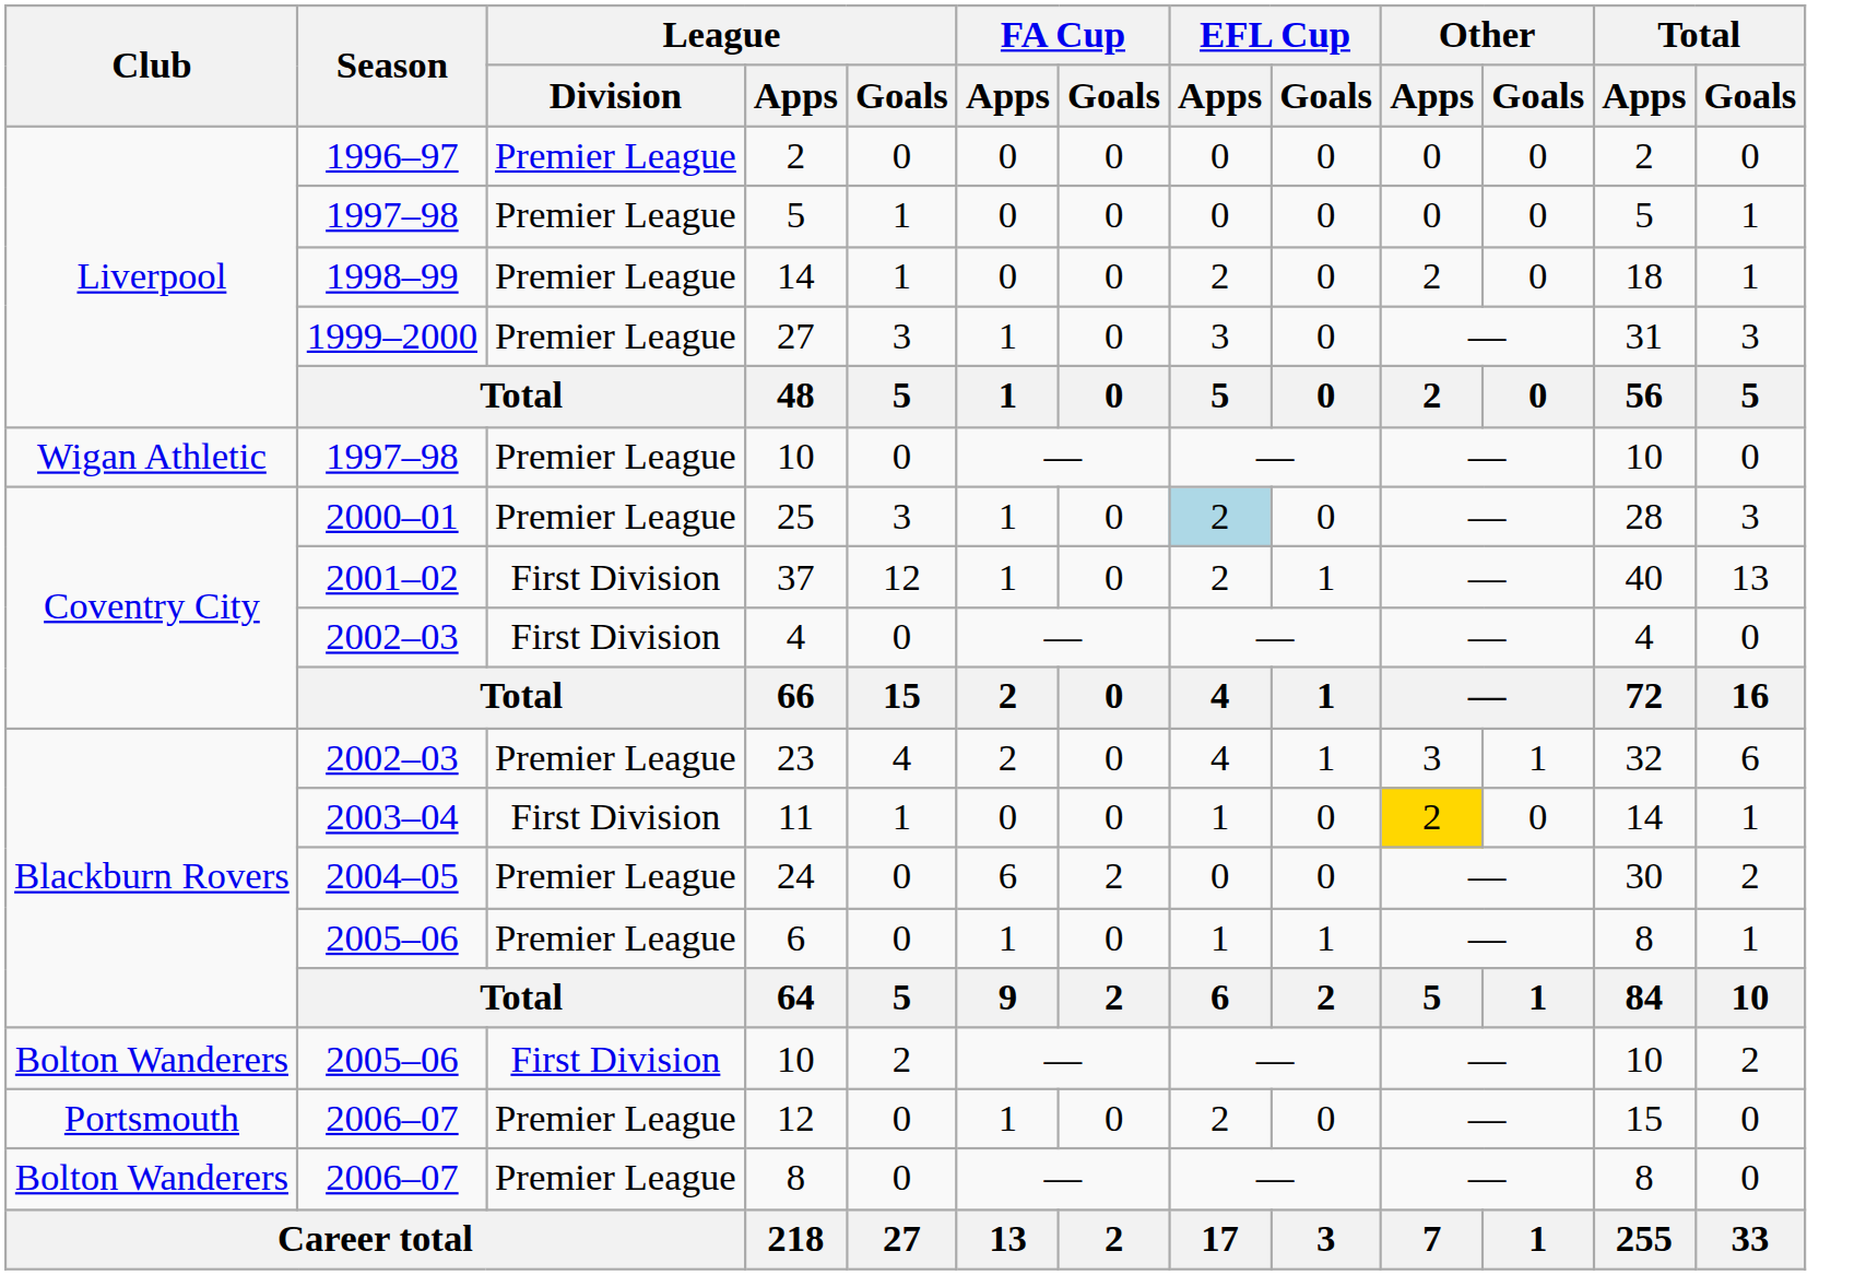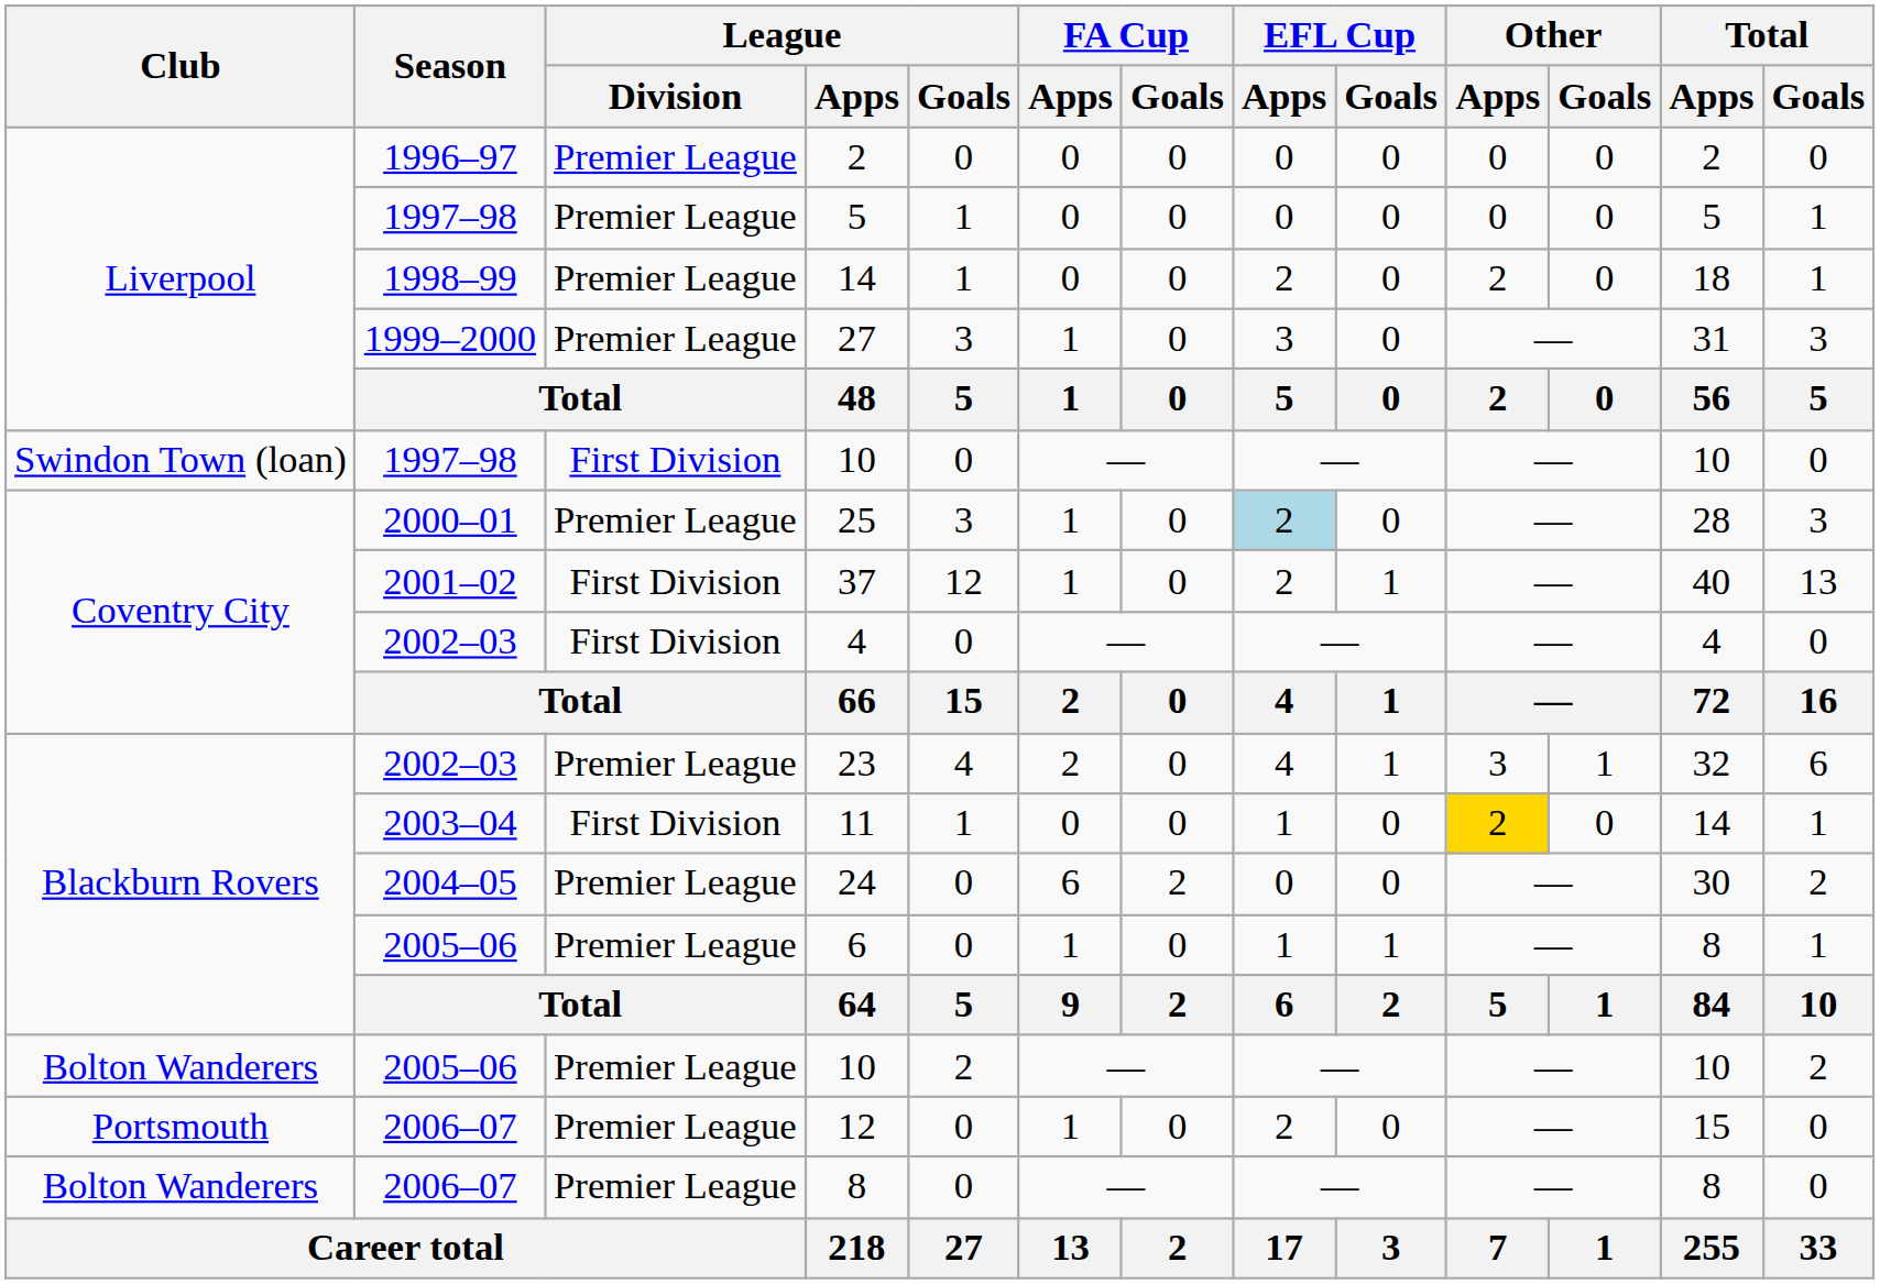 <table class="wikitable" style="text-align:center">
 <tr>
 <th rowspan="2">Club</th>
 <th rowspan="2">Season</th>
 <th colspan="3">League</th>
 <th colspan="2"><a href='#'>FA Cup</a></th>
 <th colspan="2"><a href='#'>EFL Cup</a></th>
 <th colspan="2">Other</th>
 <th colspan="2">Total</th>
 </tr>
 <tr>
 <th>Division</th>
 <th>Apps</th>
 <th>Goals</th>
 <th>Apps</th>
 <th>Goals</th>
 <th>Apps</th>
 <th>Goals</th>
 <th>Apps</th>
 <th>Goals</th>
 <th>Apps</th>
 <th>Goals</th>
 </tr>
 <tr>
 <td rowspan="5"><a href='#'>Liverpool</a></td>
 <td><a href='#'>1996–97</a></td>
 <td><a href='#'>Premier League</a></td>
 <td>2</td>
 <td>0</td>
 <td>0</td>
 <td>0</td>
 <td>0</td>
 <td>0</td>
 <td>0</td>
 <td>0</td>
 <td>2</td>
 <td>0</td>
 </tr>
 <tr>
 <td><a href='#'>1997–98</a></td>
 <td>Premier League</td>
 <td>5</td>
 <td>1</td>
 <td>0</td>
 <td>0</td>
 <td>0</td>
 <td>0</td>
 <td>0</td>
 <td>0</td>
 <td>5</td>
 <td>1</td>
 </tr>
 <tr>
 <td><a href='#'>1998–99</a></td>
 <td>Premier League</td>
 <td>14</td>
 <td>1</td>
 <td>0</td>
 <td>0</td>
 <td>2</td>
 <td>0</td>
 <td>2</td>
 <td>0</td>
 <td>18</td>
 <td>1</td>
 </tr>
 <tr>
 <td><a href='#'>1999–2000</a></td>
 <td>Premier League</td>
 <td>27</td>
 <td>3</td>
 <td>1</td>
 <td>0</td>
 <td>3</td>
 <td>0</td>
 <td colspan="2">—</td>
 <td>31</td>
 <td>3</td>
 </tr>
 <tr>
 <th colspan="2">Total</th>
 <th>48</th>
 <th>5</th>
 <th>1</th>
 <th>0</th>
 <th>5</th>
 <th>0</th>
 <th>2</th>
 <th>0</th>
 <th>56</th>
 <th>5</th>
 </tr>
 <tr>
-<td><a href='#'>Wigan Athletic</a></td>
+<td><a href='#'>Swindon Town</a> (loan)</td>
 <td><a href='#'>1997–98</a></td>
-<td>Premier League</td>
+<td><a href='#'>First Division</a></td>
 <td>10</td>
 <td>0</td>
 <td colspan="2">—</td>
 <td colspan="2">—</td>
 <td colspan="2">—</td>
 <td>10</td>
 <td>0</td>
 </tr>
 <tr>
 <td rowspan="4"><a href='#'>Coventry City</a></td>
 <td><a href='#'>2000–01</a></td>
 <td>Premier League</td>
 <td>25</td>
 <td>3</td>
 <td>1</td>
 <td>0</td>
 <td style="background: lightblue;">2</td>
 <td>0</td>
 <td colspan="2">—</td>
 <td>28</td>
 <td>3</td>
 </tr>
 <tr>
 <td><a href='#'>2001–02</a></td>
 <td>First Division</td>
 <td>37</td>
 <td>12</td>
 <td>1</td>
 <td>0</td>
 <td>2</td>
 <td>1</td>
 <td colspan="2">—</td>
 <td>40</td>
 <td>13</td>
 </tr>
 <tr>
 <td><a href='#'>2002–03</a></td>
 <td>First Division</td>
 <td>4</td>
 <td>0</td>
 <td colspan="2">—</td>
 <td colspan="2">—</td>
 <td colspan="2">—</td>
 <td>4</td>
 <td>0</td>
 </tr>
 <tr>
 <th colspan="2">Total</th>
 <th>66</th>
 <th>15</th>
 <th>2</th>
 <th>0</th>
 <th>4</th>
 <th>1</th>
 <th colspan="2">—</th>
 <th>72</th>
 <th>16</th>
 </tr>
 <tr>
 <td rowspan="5"><a href='#'>Blackburn Rovers</a></td>
 <td><a href='#'>2002–03</a></td>
 <td>Premier League</td>
 <td>23</td>
 <td>4</td>
 <td>2</td>
 <td>0</td>
 <td>4</td>
 <td>1</td>
 <td>3</td>
 <td>1</td>
 <td>32</td>
 <td>6</td>
 </tr>
 <tr>
 <td><a href='#'>2003–04</a></td>
 <td>First Division</td>
 <td>11</td>
 <td>1</td>
 <td>0</td>
 <td>0</td>
 <td>1</td>
 <td>0</td>
 <td style="background: gold;">2</td>
 <td>0</td>
 <td>14</td>
 <td>1</td>
 </tr>
 <tr>
 <td><a href='#'>2004–05</a></td>
 <td>Premier League</td>
 <td>24</td>
 <td>0</td>
 <td>6</td>
 <td>2</td>
 <td>0</td>
 <td>0</td>
 <td colspan="2">—</td>
 <td>30</td>
 <td>2</td>
 </tr>
 <tr>
 <td><a href='#'>2005–06</a></td>
 <td>Premier League</td>
 <td>6</td>
 <td>0</td>
 <td>1</td>
 <td>0</td>
 <td>1</td>
 <td>1</td>
 <td colspan="2">—</td>
 <td>8</td>
 <td>1</td>
 </tr>
 <tr>
 <th colspan="2">Total</th>
 <th>64</th>
 <th>5</th>
 <th>9</th>
 <th>2</th>
 <th>6</th>
 <th>2</th>
 <th>5</th>
 <th>1</th>
 <th>84</th>
 <th>10</th>
 </tr>
 <tr>
 <td><a href='#'>Bolton Wanderers</a></td>
 <td><a href='#'>2005–06</a></td>
-<td><a href='#'>First Division</a></td>
+<td>Premier League</td>
 <td>10</td>
 <td>2</td>
 <td colspan="2">—</td>
 <td colspan="2">—</td>
 <td colspan="2">—</td>
 <td>10</td>
 <td>2</td>
 </tr>
 <tr>
 <td><a href='#'>Portsmouth</a></td>
 <td><a href='#'>2006–07</a></td>
 <td>Premier League</td>
 <td>12</td>
 <td>0</td>
 <td>1</td>
 <td>0</td>
 <td>2</td>
 <td>0</td>
 <td colspan="2">—</td>
 <td>15</td>
 <td>0</td>
 </tr>
 <tr>
 <td><a href='#'>Bolton Wanderers</a></td>
 <td><a href='#'>2006–07</a></td>
 <td>Premier League</td>
 <td>8</td>
 <td>0</td>
 <td colspan="2">—</td>
 <td colspan="2">—</td>
 <td colspan="2">—</td>
 <td>8</td>
 <td>0</td>
 </tr>
 <tr>
 <th colspan="3">Career total</th>
 <th>218</th>
 <th>27</th>
 <th>13</th>
 <th>2</th>
 <th>17</th>
 <th>3</th>
 <th>7</th>
 <th>1</th>
 <th>255</th>
 <th>33</th>
 </tr>
 </table>
